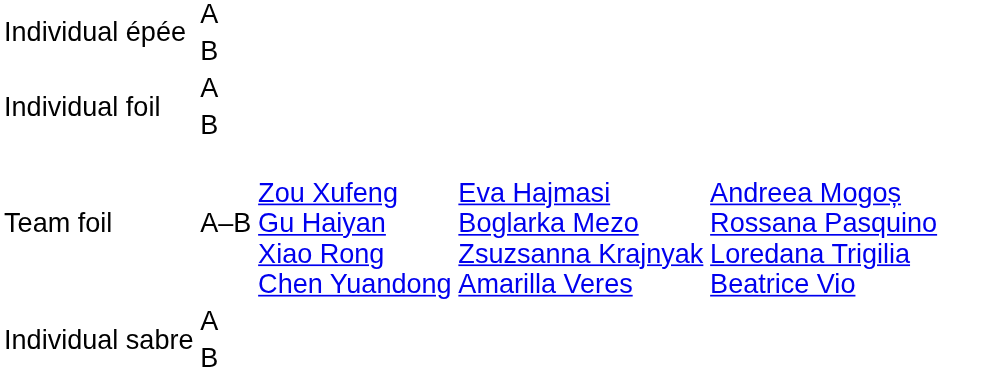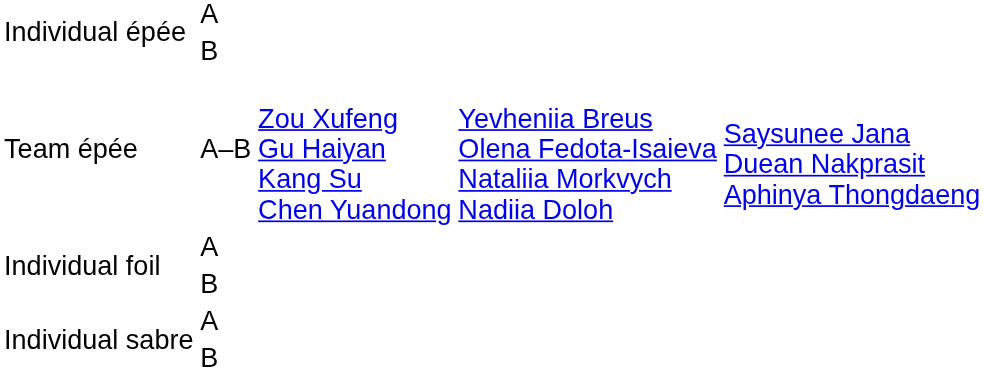 <table>
 <tr>
 <td rowspan=2>Individual épée</td>
 <td>A<br></td>
 <td></td>
 <td></td>
 <td></td>
 </tr>
 <tr>
 <td>B<br></td>
 <td></td>
 <td></td>
 <td></td>
 </tr>
 <tr>
+<td>Team épée</td>
+<td>A–B <br></td>
+<td><br><a href='#'>Zou Xufeng</a><br><a href='#'>Gu Haiyan</a><br><a href='#'>Kang Su</a><br><a href='#'>Chen Yuandong</a></td>
+<td><br><a href='#'>Yevheniia Breus</a><br><a href='#'>Olena Fedota-Isaieva</a><br><a href='#'>Nataliia Morkvych</a><br><a href='#'>Nadiia Doloh</a></td>
+<td><br><a href='#'>Saysunee Jana</a><br><a href='#'>Duean Nakprasit</a><br><a href='#'>Aphinya Thongdaeng</a></td>
+</tr>
+<tr>
 <td rowspan=2>Individual foil</td>
 <td>A<br></td>
 <td></td>
 <td></td>
 <td></td>
 </tr>
 <tr>
 <td>B<br></td>
 <td></td>
 <td></td>
 <td></td>
-</tr>
-<tr>
-<td>Team foil</td>
-<td>A–B <br></td>
-<td><br><a href='#'>Zou Xufeng</a><br><a href='#'>Gu Haiyan</a><br><a href='#'>Xiao Rong</a><br><a href='#'>Chen Yuandong</a></td>
-<td><br><a href='#'>Eva Hajmasi</a><br><a href='#'>Boglarka Mezo</a><br><a href='#'>Zsuzsanna Krajnyak</a><br><a href='#'>Amarilla Veres</a></td>
-<td><br><a href='#'>Andreea Mogoș</a><br><a href='#'>Rossana Pasquino</a><br><a href='#'>Loredana Trigilia</a><br><a href='#'>Beatrice Vio</a></td>
 </tr>
 <tr>
 <td rowspan=2 nowrap>Individual sabre</td>
 <td>A<br></td>
 <td></td>
 <td></td>
 <td></td>
 </tr>
 <tr>
 <td>B<br></td>
 <td></td>
 <td></td>
 <td></td>
 </tr>
 </table>
